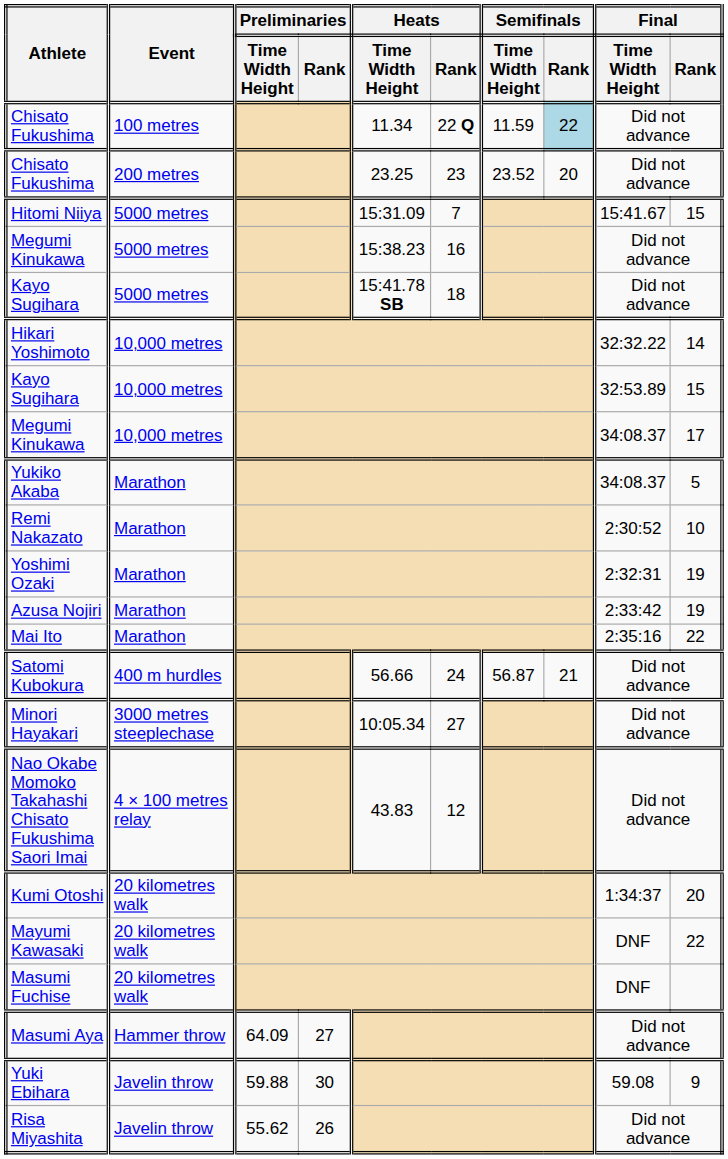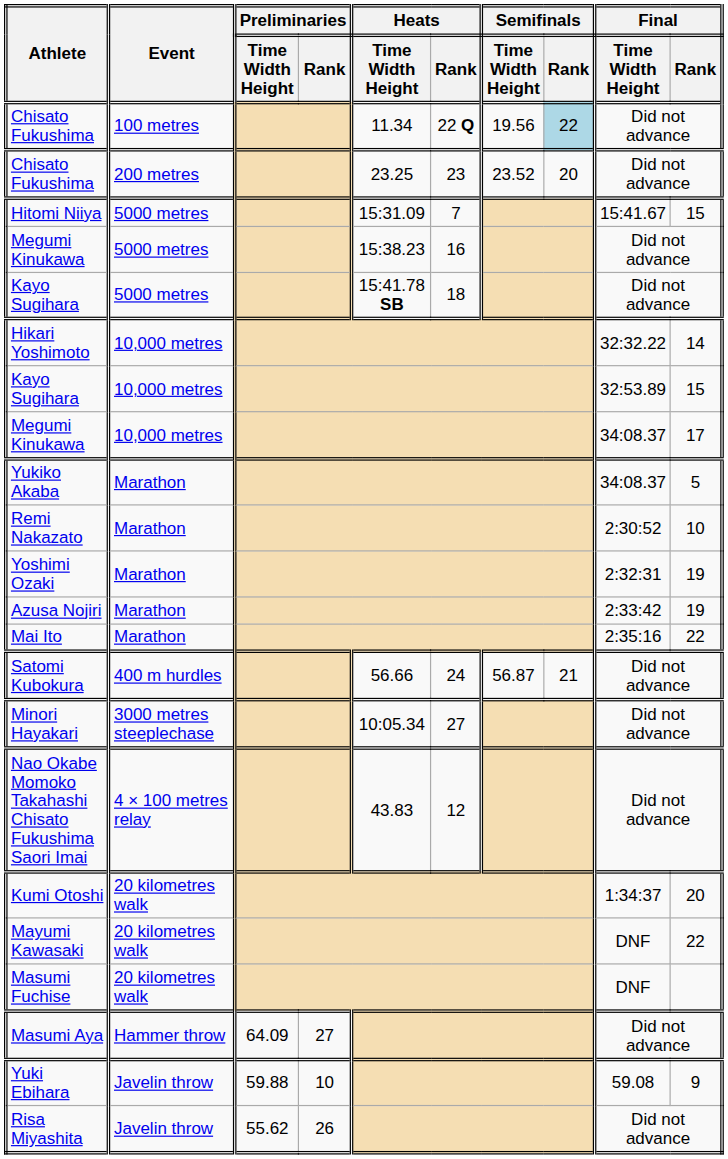 <table class=wikitable style="font-size:90%; border: double;">
 <tr>
 <th rowspan="2" style="border-right:double">Athlete</th>
 <th rowspan="2" style="border-right:double">Event</th>
 <th colspan="2" style="border-right:double; border-bottom:double;">Preliminaries</th>
 <th colspan="2" style="border-right:double; border-bottom:double;">Heats</th>
 <th colspan="2" style="border-right:double; border-bottom:double;">Semifinals</th>
 <th colspan="2" style="border-right:double; border-bottom:double;">Final</th>
 </tr>
 <tr>
 <th>Time<br>Width<br>Height</th>
 <th style="border-right:double">Rank</th>
 <th>Time<br>Width<br>Height</th>
 <th style="border-right:double">Rank</th>
 <th>Time<br>Width<br>Height</th>
 <th style="border-right:double">Rank</th>
 <th>Time<br>Width<br>Height</th>
 <th style="border-right:double">Rank</th>
 </tr>
 <tr style="border-top: double;">
 <td style="border-right:double"><a href='#'>Chisato Fukushima</a></td>
 <td style="border-right:double"><a href='#'>100 metres</a></td>
 <td style="border-right:double" colspan= 2 bgcolor="wheat"></td>
 <td align=center>11.34</td>
 <td align=center style="border-right:double">22 <strong>Q</strong></td>
-<td align=center>11.59</td>
+<td align=center>19.56</td>
 <td align=center style="background: lightblue; border-right:double">22</td>
 <td colspan="2" align=center>Did not advance</td>
 </tr>
 <tr style="border-top: double;">
 <td style="border-right:double"><a href='#'>Chisato Fukushima</a></td>
 <td style="border-right:double"><a href='#'>200 metres</a></td>
 <td style="border-right:double" colspan= 2 bgcolor="wheat"></td>
 <td align=center>23.25</td>
 <td align=center style="border-right:double">23</td>
 <td align=center>23.52</td>
 <td align=center style="border-right:double">20</td>
 <td colspan="2" align=center>Did not advance</td>
 </tr>
 <tr style="border-top: double;">
 <td style="border-right:double"><a href='#'>Hitomi Niiya</a></td>
 <td style="border-right:double"><a href='#'>5000 metres</a></td>
 <td style="border-right:double" colspan= 2 bgcolor="wheat"></td>
 <td align=center>15:31.09</td>
 <td align=center style="border-right:double">7</td>
 <td style="border-right:double" colspan= 2 bgcolor="wheat"></td>
 <td align=center>15:41.67</td>
 <td align=center>15</td>
 </tr>
 <tr>
 <td style="border-right:double"><a href='#'>Megumi Kinukawa</a></td>
 <td style="border-right:double"><a href='#'>5000 metres</a></td>
 <td style="border-right:double" colspan= 2 bgcolor="wheat"></td>
 <td align=center>15:38.23</td>
 <td align=center style="border-right:double">16</td>
 <td style="border-right:double" colspan= 2 bgcolor="wheat"></td>
 <td colspan="2" align=center>Did not advance</td>
 </tr>
 <tr>
 <td style="border-right:double"><a href='#'>Kayo Sugihara</a></td>
 <td style="border-right:double"><a href='#'>5000 metres</a></td>
 <td style="border-right:double" colspan= 2 bgcolor="wheat"></td>
 <td align=center>15:41.78 <strong>SB</strong></td>
 <td align=center style="border-right:double">18</td>
 <td style="border-right:double" colspan= 2 bgcolor="wheat"></td>
 <td colspan="2" align=center>Did not advance</td>
 </tr>
 <tr style="border-top: double;">
 <td style="border-right:double"><a href='#'>Hikari Yoshimoto</a></td>
 <td style="border-right:double"><a href='#'>10,000 metres</a></td>
 <td style="border-right:double" colspan= 6 bgcolor="wheat"></td>
 <td align=center>32:32.22</td>
 <td align=center>14</td>
 </tr>
 <tr>
 <td style="border-right:double"><a href='#'>Kayo Sugihara</a></td>
 <td style="border-right:double"><a href='#'>10,000 metres</a></td>
 <td style="border-right:double" colspan= 6 bgcolor="wheat"></td>
 <td align=center>32:53.89</td>
 <td align=center>15</td>
 </tr>
 <tr>
 <td style="border-right:double"><a href='#'>Megumi Kinukawa</a></td>
 <td style="border-right:double"><a href='#'>10,000 metres</a></td>
 <td style="border-right:double" colspan= 6 bgcolor="wheat"></td>
 <td align=center>34:08.37 </td>
 <td align=center>17</td>
 </tr>
 <tr style="border-top: double;">
 <td style="border-right:double"><a href='#'>Yukiko Akaba</a></td>
 <td style="border-right:double"><a href='#'>Marathon</a></td>
 <td style="border-right:double" colspan= 6 bgcolor="wheat"></td>
 <td align=center>34:08.37 </td>
 <td align=center>5</td>
 </tr>
 <tr>
 <td style="border-right:double"><a href='#'>Remi Nakazato</a></td>
 <td style="border-right:double"><a href='#'>Marathon</a></td>
 <td style="border-right:double" colspan= 6 bgcolor="wheat"></td>
 <td align=center>2:30:52</td>
 <td align=center>10</td>
 </tr>
 <tr>
 <td style="border-right:double"><a href='#'>Yoshimi Ozaki</a></td>
 <td style="border-right:double"><a href='#'>Marathon</a></td>
 <td style="border-right:double" colspan= 6 bgcolor="wheat"></td>
 <td align=center>2:32:31</td>
 <td align=center>19</td>
 </tr>
 <tr>
 <td style="border-right:double"><a href='#'>Azusa Nojiri</a></td>
 <td style="border-right:double"><a href='#'>Marathon</a></td>
 <td style="border-right:double" colspan= 6 bgcolor="wheat"></td>
 <td align=center>2:33:42</td>
 <td align=center>19</td>
 </tr>
 <tr>
 <td style="border-right:double"><a href='#'>Mai Ito</a></td>
 <td style="border-right:double"><a href='#'>Marathon</a></td>
 <td style="border-right:double" colspan= 6 bgcolor="wheat"></td>
 <td align=center>2:35:16</td>
 <td align=center>22</td>
 </tr>
 <tr style="border-top: double;">
 <td style="border-right:double"><a href='#'>Satomi Kubokura</a></td>
 <td style="border-right:double"><a href='#'>400 m hurdles</a></td>
 <td style="border-right:double" colspan= 2 bgcolor="wheat"></td>
 <td align=center>56.66</td>
 <td align=center style="border-right:double">24</td>
 <td align=center>56.87</td>
 <td align=center style="border-right:double">21</td>
 <td colspan="2" align=center>Did not advance</td>
 </tr>
 <tr style="border-top: double;">
 <td style="border-right:double"><a href='#'>Minori Hayakari</a></td>
 <td style="border-right:double"><a href='#'>3000 metres steeplechase</a></td>
 <td style="border-right:double" colspan= 2 bgcolor="wheat"></td>
 <td align=center>10:05.34</td>
 <td align=center style="border-right:double">27</td>
 <td style="border-right:double" colspan= 2 bgcolor="wheat"></td>
 <td align=center colspan= 2>Did not advance</td>
 </tr>
 <tr style="border-top: double;">
 <td style="border-right:double"><a href='#'>Nao Okabe</a><br><a href='#'>Momoko Takahashi</a><br><a href='#'>Chisato Fukushima</a><br><a href='#'>Saori Imai</a><br></td>
 <td style="border-right:double"><a href='#'>4 × 100 metres relay</a></td>
 <td style="border-right:double" colspan= 2 bgcolor="wheat"></td>
 <td align=center>43.83</td>
 <td align=center style="border-right:double">12</td>
 <td style="border-right:double" colspan= 2 bgcolor="wheat"></td>
 <td colspan="2" align=center>Did not advance</td>
 </tr>
 <tr style="border-top: double;">
 <td style="border-right:double"><a href='#'>Kumi Otoshi</a></td>
 <td style="border-right:double"><a href='#'>20 kilometres walk</a></td>
 <td style="border-right:double" colspan= 6 bgcolor="wheat"></td>
 <td align=center>1:34:37</td>
 <td align=center>20</td>
 </tr>
 <tr>
 <td style="border-right:double"><a href='#'>Mayumi Kawasaki</a></td>
 <td style="border-right:double"><a href='#'>20 kilometres walk</a></td>
 <td style="border-right:double" colspan= 6 bgcolor="wheat"></td>
 <td align=center>DNF</td>
 <td align=center>22</td>
 </tr>
 <tr>
 <td style="border-right:double"><a href='#'>Masumi Fuchise</a></td>
 <td style="border-right:double"><a href='#'>20 kilometres walk</a></td>
 <td style="border-right:double" colspan= 6 bgcolor="wheat"></td>
 <td align=center>DNF</td>
 <td align=center></td>
 </tr>
 <tr style="border-top: double;">
 <td style="border-right:double"><a href='#'>Masumi Aya</a></td>
 <td style="border-right:double"><a href='#'>Hammer throw</a></td>
 <td align=center>64.09</td>
 <td align=center style="border-right:double">27</td>
 <td style="border-right:double" colspan= 4 bgcolor="wheat"></td>
 <td colspan="2" align=center>Did not advance</td>
 </tr>
 <tr style="border-top: double;">
 <td style="border-right:double"><a href='#'>Yuki Ebihara</a></td>
 <td style="border-right:double"><a href='#'>Javelin throw</a></td>
 <td align=center>59.88</td>
-<td align=center style="border-right:double">30</td>
+<td align=center style="border-right:double">10</td>
 <td style="border-right:double" colspan= 4 bgcolor="wheat"></td>
 <td align=center>59.08</td>
 <td align=center>9</td>
 </tr>
 <tr>
 <td style="border-right:double"><a href='#'>Risa Miyashita</a></td>
 <td style="border-right:double"><a href='#'>Javelin throw</a></td>
 <td align=center>55.62</td>
 <td align=center style="border-right:double">26</td>
 <td style="border-right:double" colspan= 4 bgcolor="wheat"></td>
 <td colspan="2" align=center>Did not advance</td>
 </tr>
 </table>
